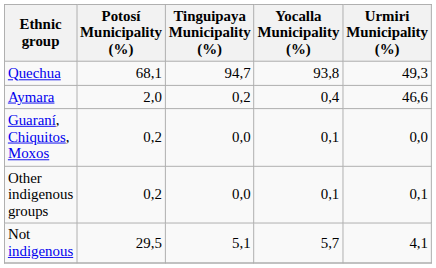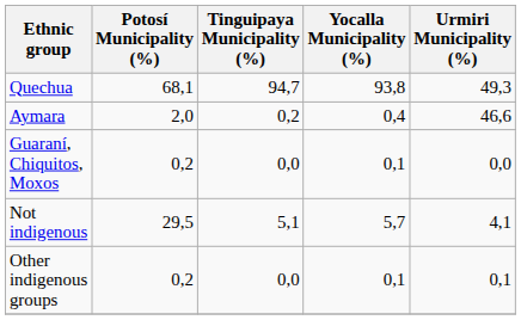 <table class="wikitable" border="1" style="width:35%;" border="1">
 <tr bgcolor=#EFEFEF>
 <th><strong>Ethnic group</strong></th>
 <th><strong>Potosí Municipality (%)</strong></th>
 <th><strong>Tinguipaya Municipality (%)</strong></th>
 <th><strong>Yocalla Municipality (%)</strong></th>
 <th><strong>Urmiri Municipality (%)</strong></th>
 </tr>
 <tr>
 <td><a href='#'>Quechua</a></td>
 <td align="right">68,1</td>
 <td align="right">94,7</td>
 <td align="right">93,8</td>
 <td align="right">49,3</td>
 </tr>
 <tr>
 <td><a href='#'>Aymara</a></td>
 <td align="right">2,0</td>
 <td align="right">0,2</td>
 <td align="right">0,4</td>
 <td align="right">46,6</td>
 </tr>
 <tr>
 <td><a href='#'>Guaraní</a>, <a href='#'>Chiquitos</a>, <a href='#'>Moxos</a></td>
 <td align="right">0,2</td>
 <td align="right">0,0</td>
 <td align="right">0,1</td>
 <td align="right">0,0</td>
 </tr>
 <tr>
+<td>Not <a href='#'>indigenous</a></td>
+<td align="right">29,5</td>
+<td align="right">5,1</td>
+<td align="right">5,7</td>
+<td align="right">4,1</td>
+</tr>
+<tr>
 <td>Other indigenous groups</td>
 <td align="right">0,2</td>
 <td align="right">0,0</td>
 <td align="right">0,1</td>
 <td align="right">0,1</td>
 </tr>
 <tr>
-<td>Not <a href='#'>indigenous</a></td>
-<td align="right">29,5</td>
-<td align="right">5,1</td>
-<td align="right">5,7</td>
-<td align="right">4,1</td>
-</tr>
-<tr>
 </tr>
 </table>
